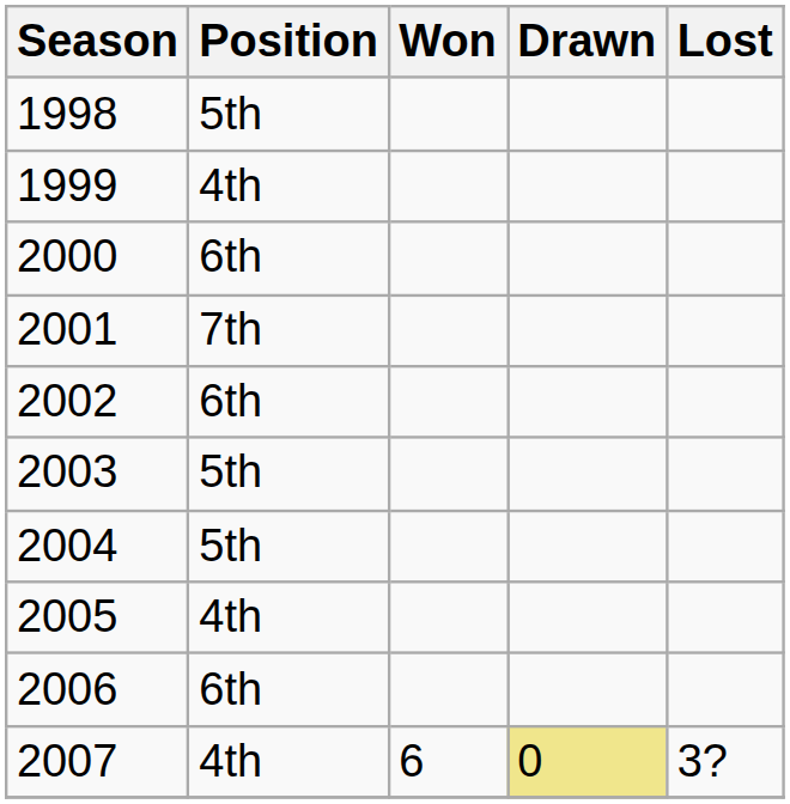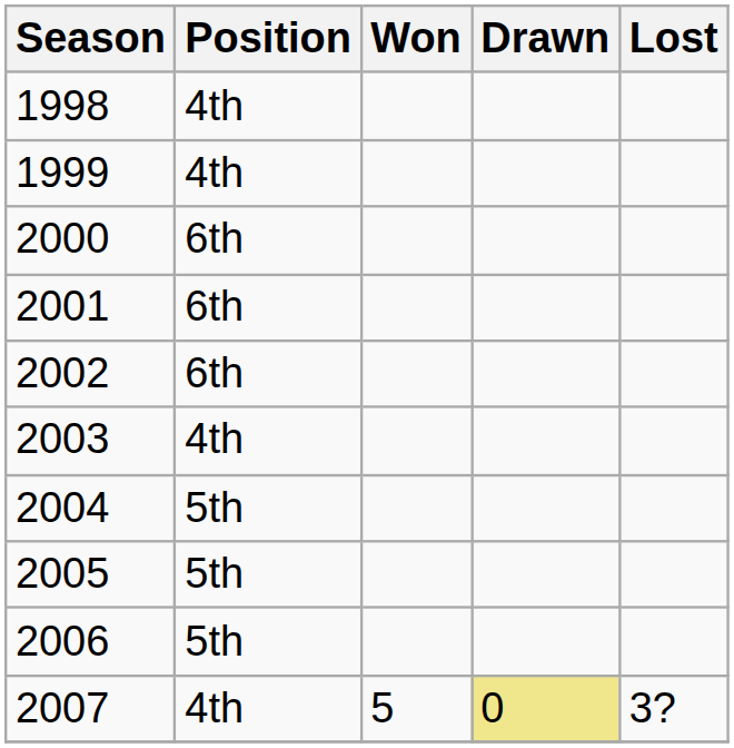 <table class="wikitable collapsible">
 <tr>
 <th>Season</th>
 <th>Position</th>
 <th>Won</th>
 <th>Drawn</th>
 <th>Lost</th>
 </tr>
 <tr>
 <td>1998</td>
-<td>5th</td>
+<td>4th</td>
 <td></td>
 <td></td>
 <td></td>
 </tr>
 <tr>
 <td>1999</td>
 <td>4th</td>
 <td></td>
 <td></td>
 <td></td>
 </tr>
 <tr>
 <td>2000</td>
 <td>6th</td>
 <td></td>
 <td></td>
 <td></td>
 </tr>
 <tr>
 <td>2001</td>
-<td>7th</td>
+<td>6th</td>
 <td></td>
 <td></td>
 <td></td>
 </tr>
 <tr>
 <td>2002</td>
 <td>6th</td>
 <td></td>
 <td></td>
 <td></td>
 </tr>
 <tr>
 <td>2003</td>
-<td>5th</td>
+<td>4th</td>
 <td></td>
 <td></td>
 <td></td>
 </tr>
 <tr>
 <td>2004</td>
 <td>5th</td>
 <td></td>
 <td></td>
 <td></td>
 </tr>
 <tr>
 <td>2005</td>
-<td>4th</td>
+<td>5th</td>
 <td></td>
 <td></td>
 <td></td>
 </tr>
 <tr>
 <td>2006</td>
-<td>6th</td>
+<td>5th</td>
 <td></td>
 <td></td>
 <td></td>
 </tr>
 <tr>
 <td>2007</td>
 <td>4th</td>
-<td>6</td>
+<td>5</td>
 <td style="background: khaki;">0</td>
 <td>3?</td>
 </tr>
 <tr>
 </tr>
 </table>
